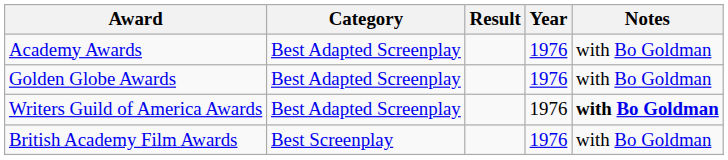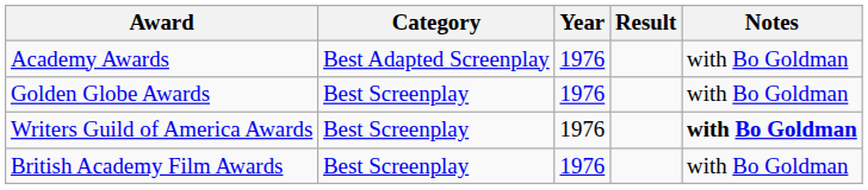 <table class="wikitable">
 <tr>
 <th>Award</th>
 <th>Category</th>
+<th>Year</th>
 <th>Result</th>
-<th>Year</th>
 <th>Notes</th>
 </tr>
 <tr>
 <td rowspan=1><a href='#'>Academy Awards</a></td>
 <td><a href='#'>Best Adapted Screenplay</a></td>
+<td><a href='#'>1976</a></td>
 <td></td>
-<td><a href='#'>1976</a></td>
 <td>with <a href='#'>Bo Goldman</a></td>
 </tr>
 <tr>
 <td rowspan=1><a href='#'>Golden Globe Awards</a></td>
-<td><a href='#'>Best Adapted Screenplay</a></td>
+<td><a href='#'>Best Screenplay</a></td>
+<td><a href='#'>1976</a></td>
 <td></td>
-<td><a href='#'>1976</a></td>
 <td>with <a href='#'>Bo Goldman</a></td>
 </tr>
 <tr>
 <td rowspan=1><a href='#'>Writers Guild of America Awards</a></td>
-<td><a href='#'>Best Adapted Screenplay</a></td>
+<td><a href='#'>Best Screenplay</a></td>
+<td>1976</td>
 <td></td>
-<td>1976</td>
 <td><strong>with <a href='#'>Bo Goldman</a></strong></td>
 </tr>
 <tr>
 <td rowspan=1><a href='#'>British Academy Film Awards</a></td>
 <td><a href='#'>Best Screenplay</a></td>
+<td><a href='#'>1976</a></td>
 <td></td>
-<td><a href='#'>1976</a></td>
 <td>with <a href='#'>Bo Goldman</a></td>
 </tr>
 </table>
